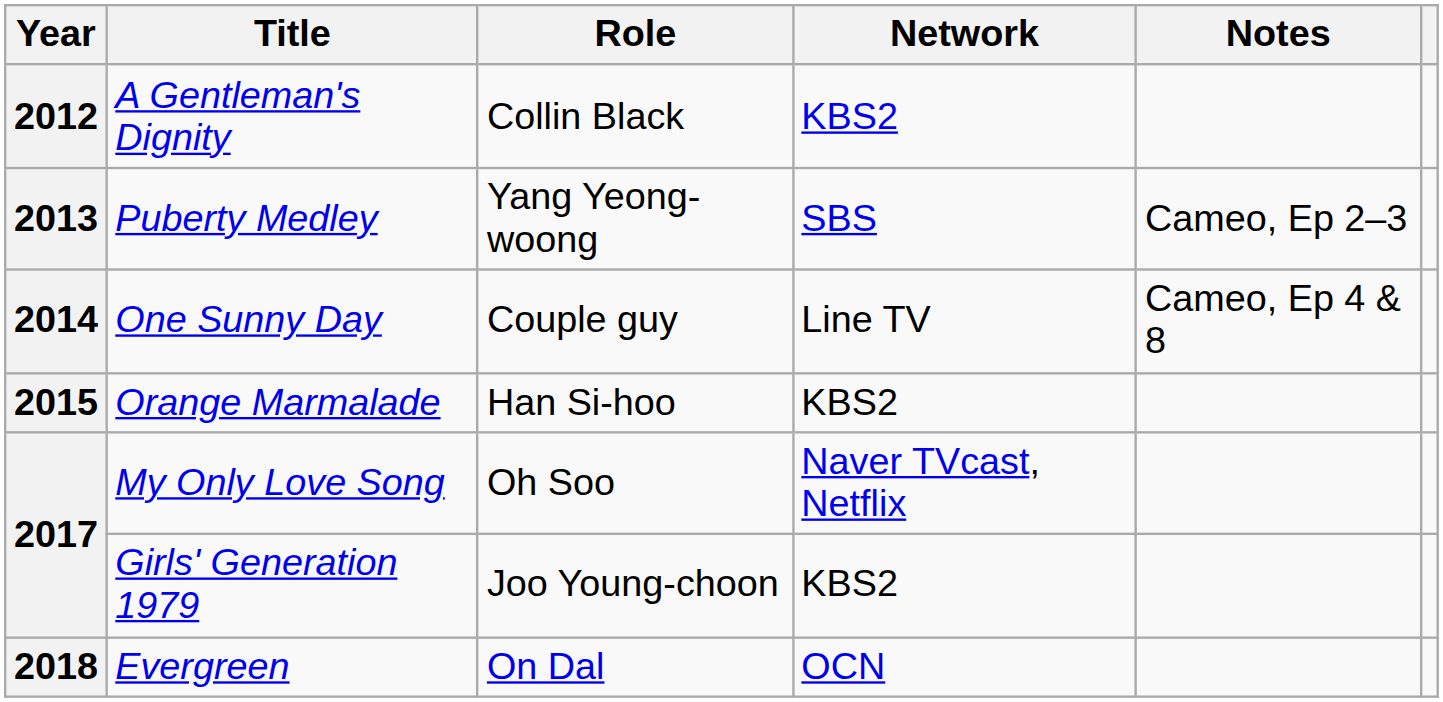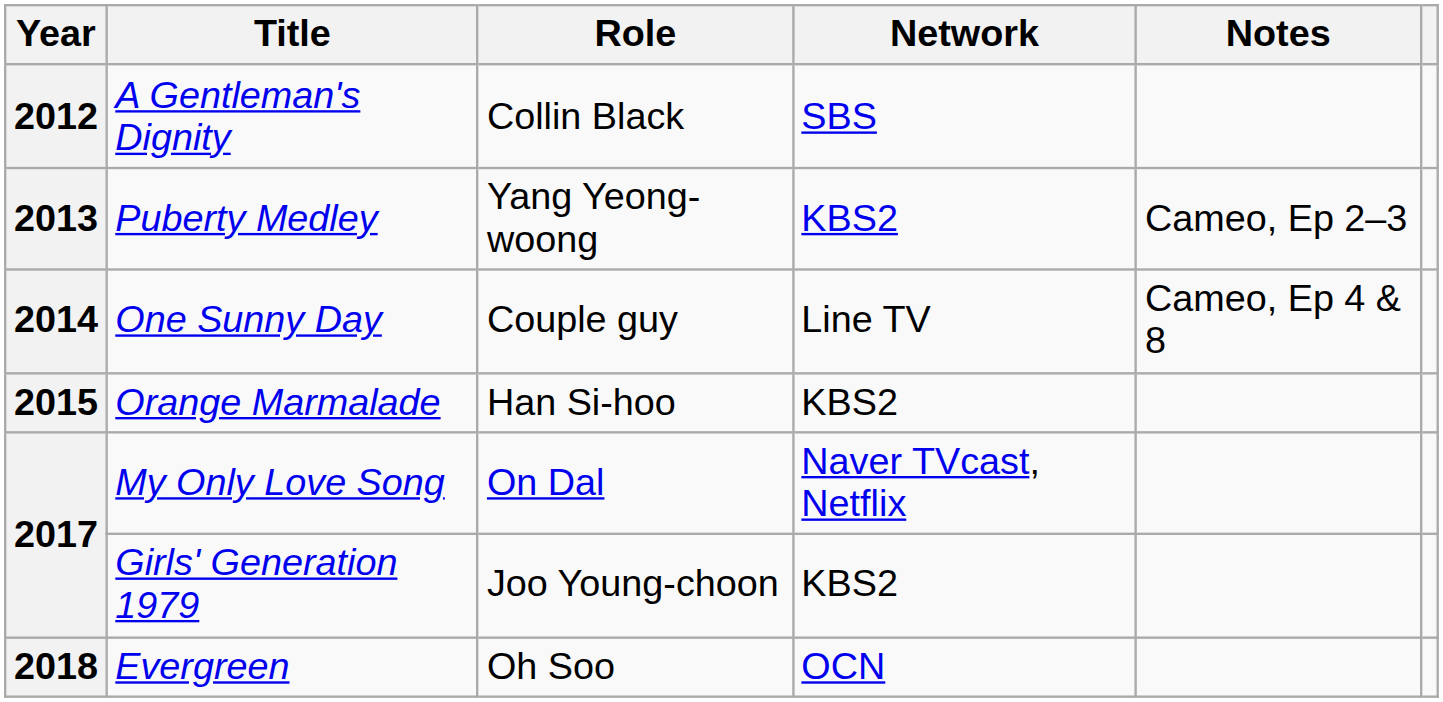 <table class="wikitable plainrowheaders sortable">
 <tr>
 <th>Year</th>
 <th>Title</th>
 <th>Role</th>
 <th>Network</th>
 <th>Notes</th>
 <th></th>
 </tr>
 <tr>
 <th scope="row">2012</th>
 <td><em><a href='#'>A Gentleman's Dignity</a></em></td>
 <td>Collin Black</td>
-<td><a href='#'>KBS2</a></td>
+<td><a href='#'>SBS</a></td>
 <td></td>
 <td></td>
 </tr>
 <tr>
 <th scope="row">2013</th>
 <td><em><a href='#'>Puberty Medley</a></em></td>
 <td>Yang Yeong-woong</td>
-<td><a href='#'>SBS</a></td>
+<td><a href='#'>KBS2</a></td>
 <td>Cameo, Ep 2–3</td>
 <td></td>
 </tr>
 <tr>
 <th scope="row">2014</th>
 <td><em><a href='#'>One Sunny Day</a></em></td>
 <td>Couple guy</td>
 <td>Line TV</td>
 <td>Cameo, Ep 4 & 8</td>
 <td></td>
 </tr>
 <tr>
 <th scope="row">2015</th>
 <td><em><a href='#'>Orange Marmalade</a></em></td>
 <td>Han Si-hoo</td>
 <td>KBS2</td>
 <td></td>
 <td></td>
 </tr>
 <tr>
 <th scope="row" rowspan="2">2017</th>
 <td><em><a href='#'>My Only Love Song</a></em></td>
-<td>Oh Soo</td>
+<td><a href='#'>On Dal</a></td>
 <td><a href='#'>Naver TVcast</a>, <a href='#'>Netflix</a></td>
 <td></td>
 <td></td>
 </tr>
 <tr>
 <td><em><a href='#'>Girls' Generation 1979</a></em></td>
 <td>Joo Young-choon</td>
 <td>KBS2</td>
 <td></td>
 <td></td>
 </tr>
 <tr>
 <th scope="row">2018</th>
 <td><em><a href='#'>Evergreen</a></em></td>
-<td><a href='#'>On Dal</a></td>
+<td>Oh Soo</td>
 <td><a href='#'>OCN</a></td>
 <td></td>
 <td></td>
 </tr>
 </table>
